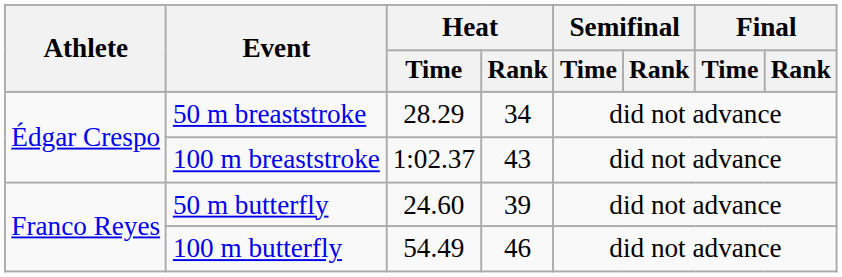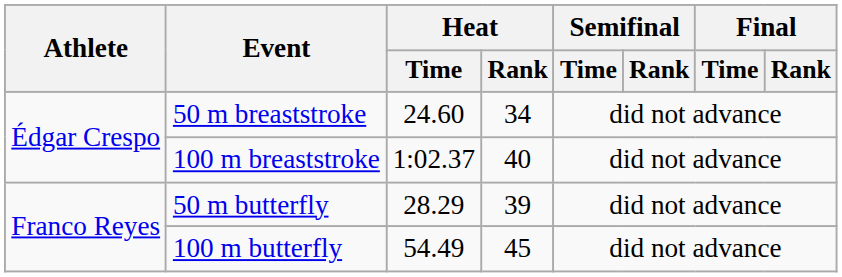 <table class=wikitable style="font-size:90%">
 <tr>
 <th rowspan="2">Athlete</th>
 <th rowspan="2">Event</th>
 <th colspan="2">Heat</th>
 <th colspan="2">Semifinal</th>
 <th colspan="2">Final</th>
 </tr>
 <tr style="font-size:95%">
 <th>Time</th>
 <th>Rank</th>
 <th>Time</th>
 <th>Rank</th>
 <th>Time</th>
 <th>Rank</th>
 </tr>
 <tr align=center>
 <td align=left rowspan=2><a href='#'>Édgar Crespo</a></td>
 <td align=left><a href='#'>50 m breaststroke</a></td>
-<td>28.29</td>
+<td>24.60</td>
 <td>34</td>
 <td colspan=4>did not advance</td>
 </tr>
 <tr align=center>
 <td align=left><a href='#'>100 m breaststroke</a></td>
 <td>1:02.37</td>
-<td>43</td>
+<td>40</td>
 <td colspan=4>did not advance</td>
 </tr>
 <tr align=center>
 <td align=left rowspan=2><a href='#'>Franco Reyes</a></td>
 <td align=left><a href='#'>50 m butterfly</a></td>
-<td>24.60</td>
+<td>28.29</td>
 <td>39</td>
 <td colspan=4>did not advance</td>
 </tr>
 <tr align=center>
 <td align=left><a href='#'>100 m butterfly</a></td>
 <td>54.49</td>
-<td>46</td>
+<td>45</td>
 <td colspan=4>did not advance</td>
 </tr>
 </table>
